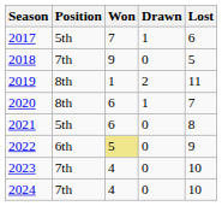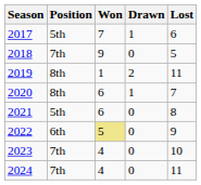 <table class="wikitable collapsible">
 <tr>
 <th>Season</th>
 <th>Position</th>
 <th>Won</th>
 <th>Drawn</th>
 <th>Lost</th>
 </tr>
 <tr>
 <td><a href='#'>2017</a></td>
 <td>5th</td>
 <td>7</td>
 <td>1</td>
 <td>6</td>
 </tr>
 <tr>
 <td><a href='#'>2018</a></td>
 <td>7th</td>
 <td>9</td>
 <td>0</td>
 <td>5</td>
 </tr>
 <tr>
 <td><a href='#'>2019</a></td>
 <td>8th</td>
 <td>1</td>
 <td>2</td>
 <td>11</td>
 </tr>
 <tr>
 <td><a href='#'>2020</a></td>
 <td>8th</td>
 <td>6</td>
 <td>1</td>
 <td>7</td>
 </tr>
 <tr>
 <td><a href='#'>2021</a></td>
 <td>5th</td>
 <td>6</td>
 <td>0</td>
 <td>8</td>
 </tr>
 <tr>
 <td><a href='#'>2022</a></td>
 <td>6th</td>
 <td style="background: khaki;">5</td>
 <td>0</td>
 <td>9</td>
 </tr>
 <tr>
 <td><a href='#'>2023</a></td>
 <td>7th</td>
 <td>4</td>
 <td>0</td>
 <td>10</td>
 </tr>
 <tr>
 <td><a href='#'>2024</a></td>
 <td>7th</td>
 <td>4</td>
 <td>0</td>
-<td>10</td>
+<td>11</td>
 </tr>
 </table>
